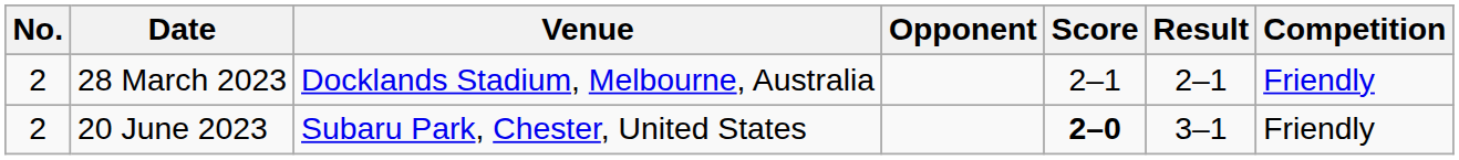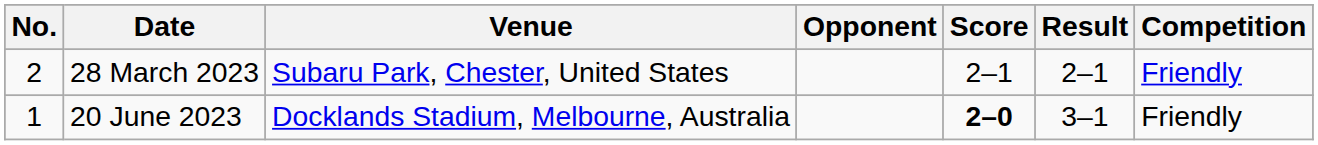 <table class="wikitable sortable">
 <tr>
 <th scope="col">No.</th>
 <th scope="col">Date</th>
 <th scope="col">Venue</th>
 <th scope="col">Opponent</th>
 <th scope="col">Score</th>
 <th scope="col">Result</th>
 <th scope="col">Competition</th>
 </tr>
 <tr>
 <td align="center">2</td>
 <td>28 March 2023</td>
-<td><a href='#'>Docklands Stadium</a>, <a href='#'>Melbourne</a>, Australia</td>
+<td><a href='#'>Subaru Park</a>, <a href='#'>Chester</a>, United States</td>
 <td></td>
 <td align="center">2–1</td>
 <td align="center">2–1</td>
 <td><a href='#'>Friendly</a></td>
 </tr>
 <tr>
-<td align="center">2</td>
+<td align="center">1</td>
 <td>20 June 2023</td>
-<td><a href='#'>Subaru Park</a>, <a href='#'>Chester</a>, United States</td>
+<td><a href='#'>Docklands Stadium</a>, <a href='#'>Melbourne</a>, Australia</td>
 <td></td>
 <td align="center"><strong>2–0</strong></td>
 <td align="center">3–1</td>
 <td>Friendly</td>
 </tr>
 </table>
